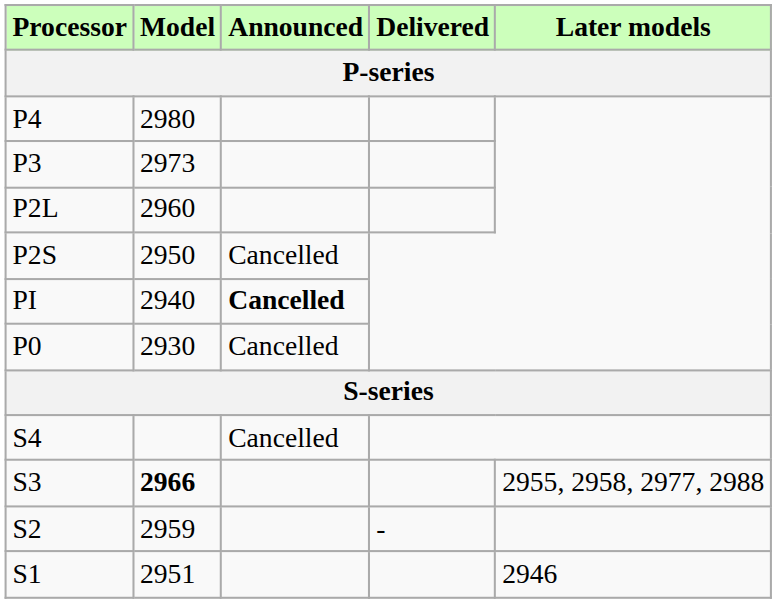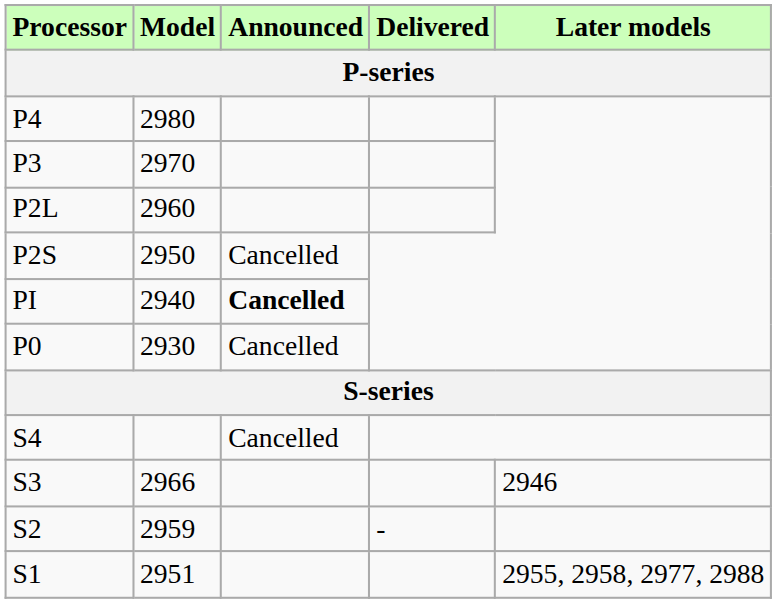 <table class="wikitable sortable" style="margin:0 0 10px 20px; float:right; font-size:85%; text-align:left;">
 <tr>
 <th style="background-color:#cfb">Processor</th>
 <th style="background-color:#cfb">Model</th>
 <th style="background-color:#cfb">Announced</th>
 <th style="background-color:#cfb">Delivered</th>
 <th style="background-color:#cfb" class=unsortable>Later models</th>
 </tr>
 <tr>
 <th colspan=5>P-series</th>
 </tr>
 <tr>
 <td>P4</td>
 <td>2980</td>
 <td></td>
 <td></td>
 </tr>
 <tr>
 <td>P3</td>
-<td>2973</td>
+<td>2970</td>
 <td></td>
 <td></td>
 </tr>
 <tr>
 <td>P2L</td>
 <td>2960</td>
 <td></td>
 <td></td>
 </tr>
 <tr>
 <td>P2S</td>
 <td>2950</td>
 <td>Cancelled</td>
 </tr>
 <tr>
 <td>PI</td>
 <td>2940</td>
 <td><strong>Cancelled</strong></td>
 </tr>
 <tr>
 <td>P0</td>
 <td>2930</td>
 <td>Cancelled</td>
 </tr>
 <tr>
 <th colspan=5>S-series</th>
 </tr>
 <tr>
 <td>S4</td>
 <td></td>
 <td>Cancelled</td>
 </tr>
 <tr>
 <td>S3</td>
-<td><strong>2966</strong></td>
+<td>2966</td>
 <td></td>
 <td></td>
-<td>2955, 2958, 2977, 2988</td>
+<td>2946</td>
 </tr>
 <tr>
 <td>S2</td>
 <td>2959</td>
 <td></td>
 <td>-</td>
 </tr>
 <tr>
 <td>S1</td>
 <td>2951</td>
 <td></td>
 <td></td>
-<td>2946</td>
+<td>2955, 2958, 2977, 2988</td>
 </tr>
 </table>
